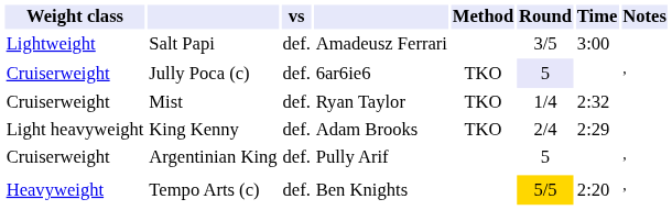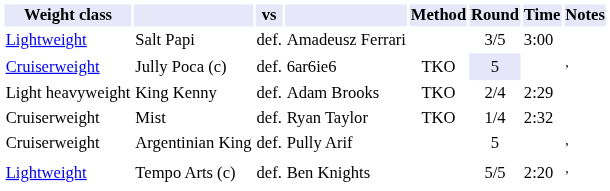 <table class="toccolours" style="font-size: 85%;">
 <tr>
 <th style="background:#e6e8fa; color:#000; text-align:center;">Weight class</th>
 <th style="background:#e6e8fa; color:#000; text-align:center;"></th>
 <th style="background:#e6e8fa; color:#000; text-align:center;">vs</th>
 <th style="background:#e6e8fa; color:#000; text-align:center;"></th>
 <th style="background:#e6e8fa; color:#000; text-align:center;">Method</th>
 <th style="background:#e6e8fa; color:#000; text-align:center;">Round</th>
 <th style="background:#e6e8fa; color:#000; text-align:center;">Time</th>
 <th style="background:#e6e8fa; color:#000; text-align:center;">Notes</th>
 </tr>
 <tr>
 <td><a href='#'>Lightweight</a></td>
 <td>Salt Papi</td>
 <td>def.</td>
 <td>Amadeusz Ferrari</td>
 <td align="center"></td>
 <td align="center">3/5</td>
 <td>3:00</td>
 <td></td>
 </tr>
 <tr>
 <td><a href='#'>Cruiserweight</a></td>
 <td>Jully Poca (c)</td>
 <td>def.</td>
 <td>6ar6ie6</td>
 <td align="center">TKO</td>
 <td align="center" style="background: lavender;">5</td>
 <td></td>
 <td><sup>, </sup></td>
 </tr>
 <tr>
+<td>Light heavyweight</td>
+<td>King Kenny</td>
+<td>def.</td>
+<td>Adam Brooks</td>
+<td align="center">TKO</td>
+<td align="center">2/4</td>
+<td>2:29</td>
+<td></td>
+</tr>
+<tr>
 <td>Cruiserweight</td>
 <td>Mist</td>
 <td>def.</td>
 <td>Ryan Taylor</td>
 <td align="center">TKO</td>
 <td align="center">1/4</td>
 <td>2:32</td>
-<td></td>
-</tr>
-<tr>
-<td>Light heavyweight</td>
-<td>King Kenny</td>
-<td>def.</td>
-<td>Adam Brooks</td>
-<td align="center">TKO</td>
-<td align="center">2/4</td>
-<td>2:29</td>
 <td></td>
 </tr>
 <tr>
 <td>Cruiserweight</td>
 <td>Argentinian King</td>
 <td>def.</td>
 <td>Pully Arif</td>
 <td align="center"></td>
 <td align="center">5</td>
 <td></td>
 <td><sup>, </sup></td>
 </tr>
 <tr>
-<td><a href='#'>Heavyweight</a></td>
+<td><a href='#'>Lightweight</a></td>
 <td>Tempo Arts (c)</td>
 <td>def.</td>
 <td>Ben Knights</td>
 <td align="center"></td>
-<td align="center" style="background: gold;">5/5</td>
+<td align="center">5/5</td>
 <td>2:20</td>
 <td><sup>, </sup></td>
 </tr>
 </table>
